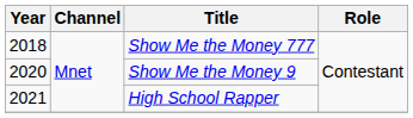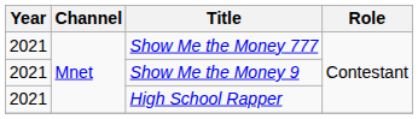 <table class="wikitable" style="text-align:left;">
 <tr>
 <th scope="col" style="width:2em;">Year</th>
 <th scope="col" style="width:2em;">Channel</th>
 <th scope="col">Title</th>
 <th>Role</th>
 </tr>
 <tr>
-<td>2018</td>
+<td>2021</td>
 <td rowspan="3"><a href='#'>Mnet</a></td>
 <td><em><a href='#'>Show Me the Money 777</a></em></td>
 <td rowspan="3">Contestant</td>
 </tr>
 <tr>
-<td>2020</td>
+<td>2021</td>
 <td><em><a href='#'>Show Me the Money 9</a></em></td>
 </tr>
 <tr>
 <td>2021</td>
 <td><em><a href='#'>High School Rapper</a></em></td>
 </tr>
 <tr>
 </tr>
 </table>
